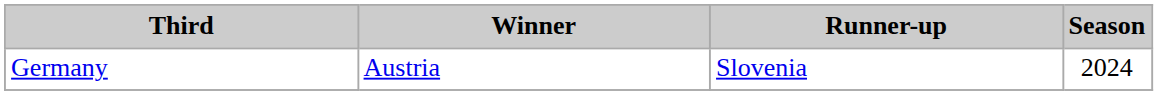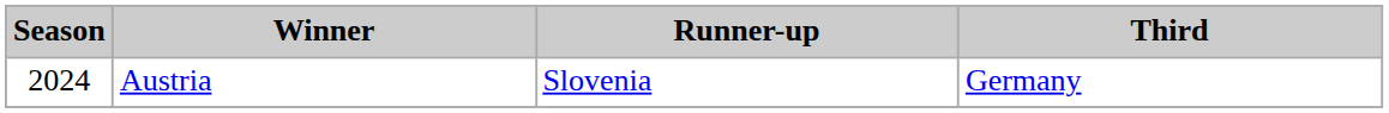 <table class="wikitable plainrowheaders" style="background:#fff; font-size:86%; line-height:16px; border:grey solid 1px; border-collapse:collapse;">
 <tr style="background:#ccc; text-align:center;">
-<th style="background:#ccc;" width="180">Third</th>
+<th style="background:#ccc;" width="40">Season</th>
 <th style="background:#ccc;" width="180">Winner</th>
 <th style="background:#ccc;" width="180">Runner-up</th>
-<th style="background:#ccc;" width="40">Season</th>
+<th style="background:#ccc;" width="180">Third</th>
 </tr>
 <tr>
-<td> <a href='#'>Germany</a></td>
+<td align=center>2024</td>
 <td> <a href='#'>Austria</a></td>
 <td> <a href='#'>Slovenia</a></td>
-<td align=center>2024</td>
+<td> <a href='#'>Germany</a></td>
 </tr>
 </table>
